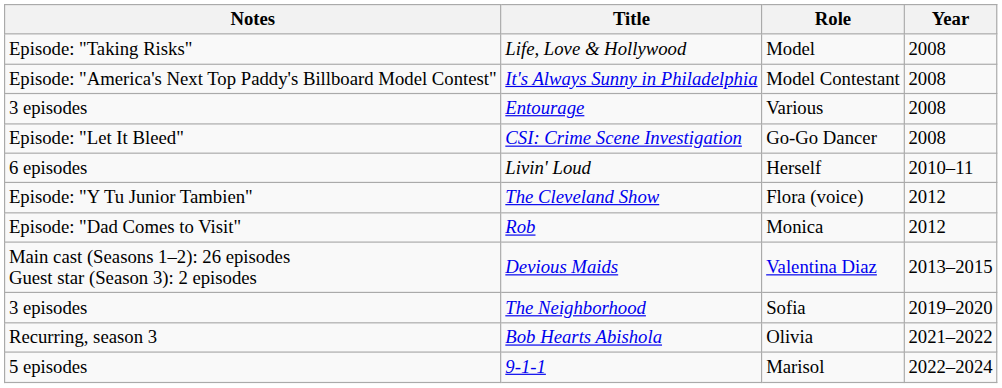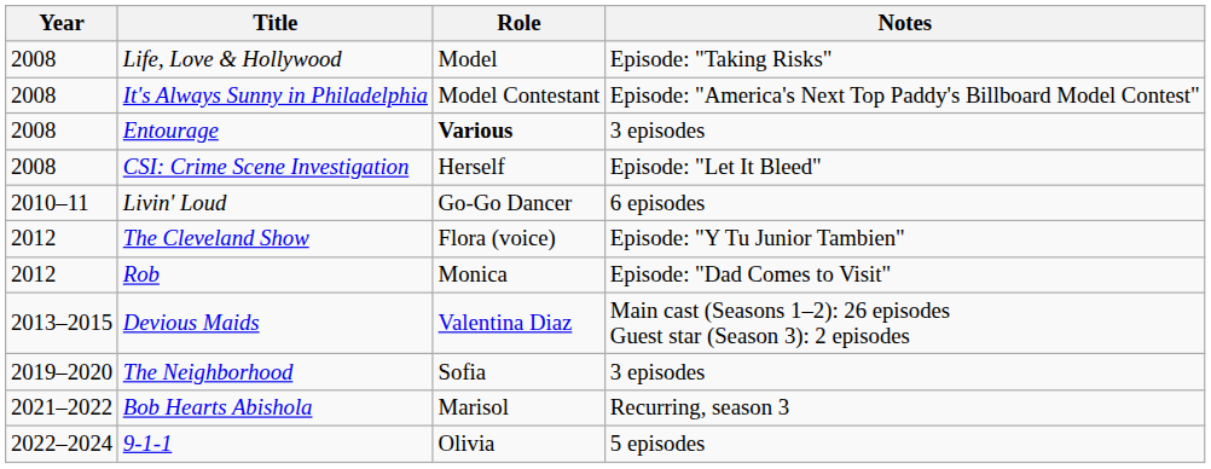 <table class="wikitable sortable">
 <tr>
-<th class="unsortable">Notes</th>
+<th>Year</th>
 <th>Title</th>
 <th>Role</th>
-<th>Year</th>
+<th class="unsortable">Notes</th>
 </tr>
 <tr>
-<td>Episode: "Taking Risks"</td>
+<td>2008</td>
 <td><em>Life, Love & Hollywood</em></td>
 <td>Model</td>
-<td>2008</td>
+<td>Episode: "Taking Risks"</td>
 </tr>
 <tr>
-<td>Episode: "America's Next Top Paddy's Billboard Model Contest"</td>
+<td>2008</td>
 <td><em><a href='#'>It's Always Sunny in Philadelphia</a></em></td>
 <td>Model Contestant</td>
-<td>2008</td>
+<td>Episode: "America's Next Top Paddy's Billboard Model Contest"</td>
 </tr>
 <tr>
+<td>2008</td>
+<td><em><a href='#'>Entourage</a></em></td>
+<td><strong>Various</strong></td>
 <td>3 episodes</td>
-<td><em><a href='#'>Entourage</a></em></td>
-<td>Various</td>
-<td>2008</td>
 </tr>
 <tr>
+<td>2008</td>
+<td><em><a href='#'>CSI: Crime Scene Investigation</a></em></td>
+<td>Herself</td>
 <td>Episode: "Let It Bleed"</td>
-<td><em><a href='#'>CSI: Crime Scene Investigation</a></em></td>
-<td>Go-Go Dancer</td>
-<td>2008</td>
 </tr>
 <tr>
+<td>2010–11</td>
+<td><em>Livin' Loud</em></td>
+<td>Go-Go Dancer</td>
 <td>6 episodes</td>
-<td><em>Livin' Loud</em></td>
-<td>Herself</td>
-<td>2010–11</td>
 </tr>
 <tr>
-<td>Episode: "Y Tu Junior Tambien"</td>
+<td>2012</td>
 <td><em><a href='#'>The Cleveland Show</a></em></td>
 <td>Flora (voice)</td>
-<td>2012</td>
+<td>Episode: "Y Tu Junior Tambien"</td>
 </tr>
 <tr>
-<td>Episode: "Dad Comes to Visit"</td>
+<td>2012</td>
 <td><em><a href='#'>Rob</a></em></td>
 <td>Monica</td>
-<td>2012</td>
+<td>Episode: "Dad Comes to Visit"</td>
 </tr>
 <tr>
-<td>Main cast (Seasons 1–2): 26 episodes<br>Guest star (Season 3): 2 episodes</td>
+<td>2013–2015</td>
 <td><em><a href='#'>Devious Maids</a></em></td>
 <td><a href='#'>Valentina Diaz</a></td>
-<td>2013–2015</td>
+<td>Main cast (Seasons 1–2): 26 episodes<br>Guest star (Season 3): 2 episodes</td>
 </tr>
 <tr>
-<td>3 episodes</td>
+<td>2019–2020</td>
 <td><em><a href='#'>The Neighborhood</a></em></td>
 <td>Sofia</td>
-<td>2019–2020</td>
+<td>3 episodes</td>
 </tr>
 <tr>
+<td>2021–2022</td>
+<td><em><a href='#'>Bob Hearts Abishola</a></em></td>
+<td>Marisol</td>
 <td>Recurring, season 3</td>
-<td><em><a href='#'>Bob Hearts Abishola</a></em></td>
-<td>Olivia</td>
-<td>2021–2022</td>
 </tr>
 <tr>
+<td>2022–2024</td>
+<td><a href='#'><em>9-1-1</em></a></td>
+<td>Olivia</td>
 <td>5 episodes</td>
-<td><a href='#'><em>9-1-1</em></a></td>
-<td>Marisol</td>
-<td>2022–2024</td>
 </tr>
 </table>
